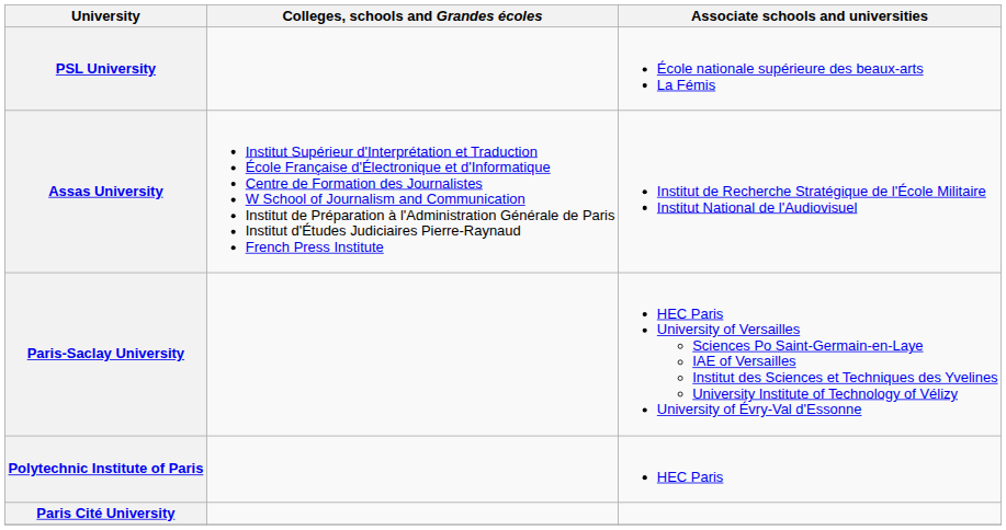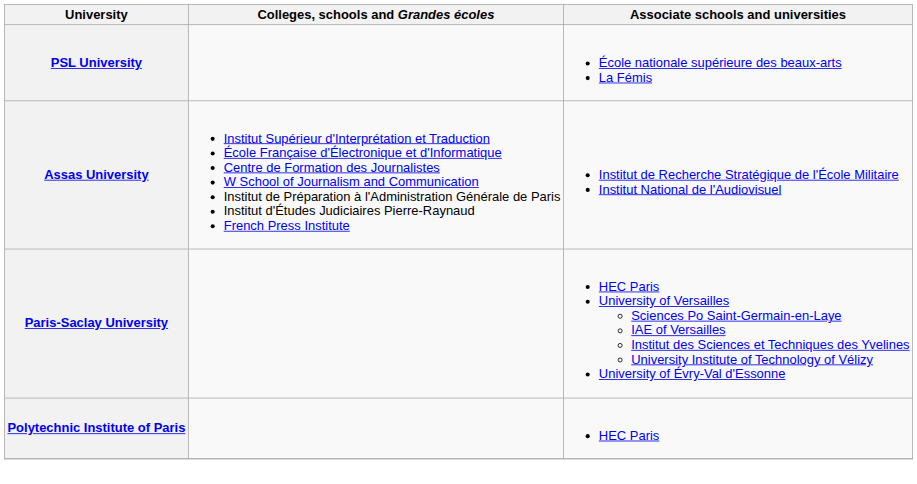 <table class="wikitable" style="margin: 1em auto 1em auto">
 <tr>
 <th>University</th>
 <th>Colleges, schools and <em>Grandes écoles</em></th>
 <th>Associate schools and universities</th>
 </tr>
 <tr>
 <th><strong><a href='#'>PSL University</a></strong></th>
 <td></td>
 <td><br><ul><li><a href='#'>École nationale supérieure des beaux-arts</a></li><li><a href='#'>La Fémis</a></li></ul></td>
 </tr>
 <tr>
 <th><a href='#'>Assas University</a></th>
 <td><br><ul><li><a href='#'>Institut Supérieur d'Interprétation et Traduction</a></li><li><a href='#'>École Française d'Électronique et d'Informatique</a></li><li><a href='#'>Centre de Formation des Journalistes</a></li><li><a href='#'>W School of Journalism and Communication</a></li><li>Institut de Préparation à l'Administration Générale de Paris</li><li>Institut d'Études Judiciaires Pierre-Raynaud</li><li><a href='#'>French Press Institute</a></li></ul></td>
 <td><br><ul><li><a href='#'>Institut de Recherche Stratégique de l'École Militaire</a></li><li><a href='#'>Institut National de l'Audiovisuel</a></li></ul></td>
 </tr>
 <tr>
 <th><strong><a href='#'>Paris-Saclay University</a></strong></th>
 <td></td>
 <td><br><ul><li><a href='#'>HEC Paris</a></li><li><a href='#'>University of Versailles</a><ul><li><a href='#'>Sciences Po Saint-Germain-en-Laye</a></li><li><a href='#'>IAE of Versailles</a></li><li><a href='#'>Institut des Sciences et Techniques des Yvelines</a></li><li><a href='#'>University Institute of Technology of Vélizy</a></li></ul></li><li><a href='#'>University of Évry-Val d'Essonne</a></li></ul></td>
 </tr>
 <tr>
 <th><a href='#'>Polytechnic Institute of Paris</a></th>
 <td></td>
 <td><br><ul><li><a href='#'>HEC Paris</a></li></ul></td>
 </tr>
 <tr>
-<th><a href='#'>Paris Cité University</a></th>
-<td></td>
-<td></td>
-</tr>
-<tr>
 </tr>
 </table>
